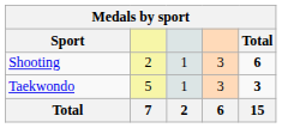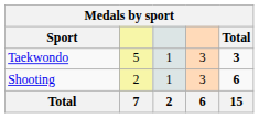 <table class="wikitable" style="font-size:90%; text-align:center;">
 <tr>
 <th colspan=5>Medals by sport</th>
 </tr>
 <tr>
 <th width=120>Sport</th>
 <th scope="col" width=30 style="background:#F7F6A8;"></th>
 <th scope="col" width=30 style="background:#DCE5E5;"></th>
 <th scope="col" width=30 style="background:#FFDAB9;"></th>
 <th width=30>Total</th>
 </tr>
 <tr>
+<td align=left><a href='#'>Taekwondo</a></td>
+<td style="background:#F7F6A8;">5</td>
+<td style="background:#DCE5E5;">1</td>
+<td style="background:#FFDAB9;">3</td>
+<td><strong>3</strong></td>
+</tr>
+<tr>
 <td align=left><a href='#'>Shooting</a></td>
 <td style="background:#F7F6A8;">2</td>
 <td style="background:#DCE5E5;">1</td>
 <td style="background:#FFDAB9;">3</td>
 <td><strong>6</strong></td>
-</tr>
-<tr>
-<td align=left><a href='#'>Taekwondo</a></td>
-<td style="background:#F7F6A8;">5</td>
-<td style="background:#DCE5E5;">1</td>
-<td style="background:#FFDAB9;">3</td>
-<td><strong>3</strong></td>
 </tr>
 <tr class="sortbottom">
 <th>Total</th>
 <th>7</th>
 <th>2</th>
 <th>6</th>
 <th>15</th>
 </tr>
 </table>
